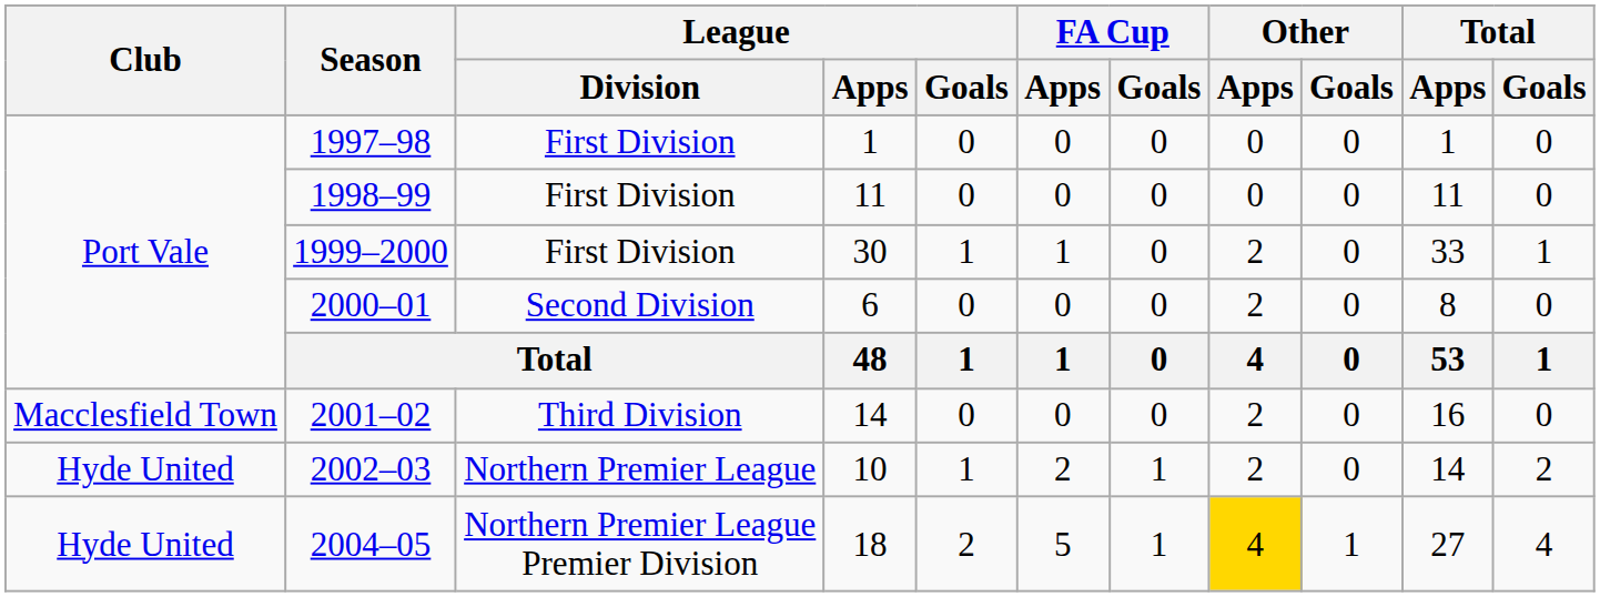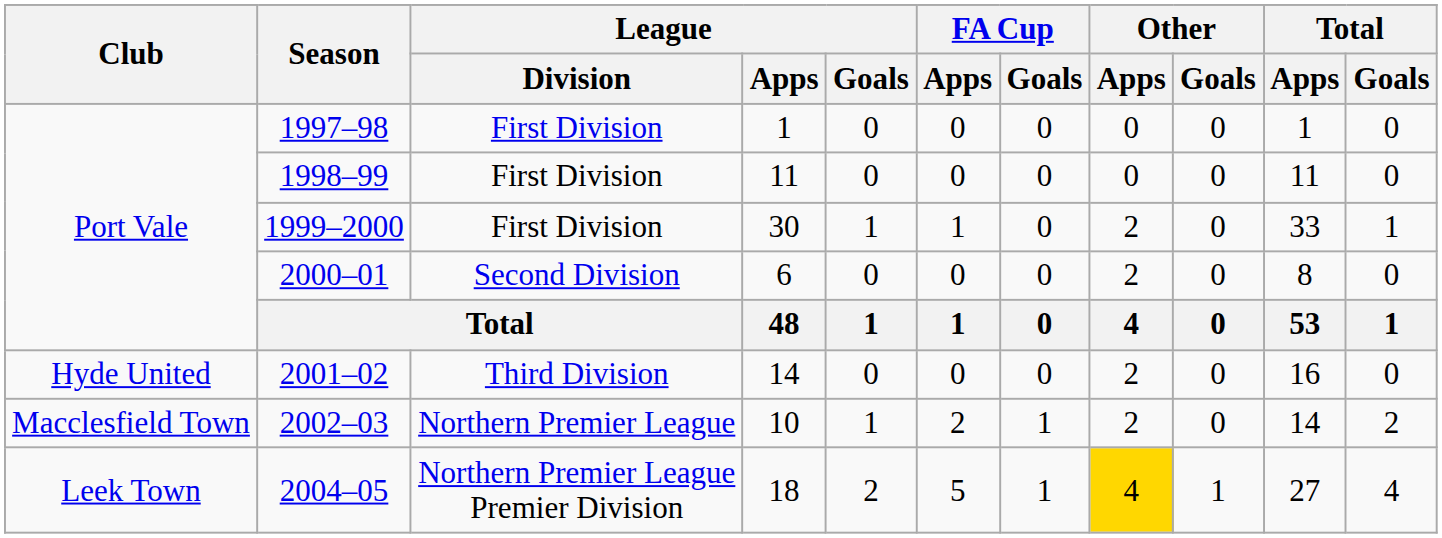 <table class="wikitable" style="text-align:center">
 <tr>
 <th rowspan="2">Club</th>
 <th rowspan="2">Season</th>
 <th colspan="3">League</th>
 <th colspan="2"><a href='#'>FA Cup</a></th>
 <th colspan="2">Other</th>
 <th colspan="2">Total</th>
 </tr>
 <tr>
 <th>Division</th>
 <th>Apps</th>
 <th>Goals</th>
 <th>Apps</th>
 <th>Goals</th>
 <th>Apps</th>
 <th>Goals</th>
 <th>Apps</th>
 <th>Goals</th>
 </tr>
 <tr>
 <td rowspan="5"><a href='#'>Port Vale</a></td>
 <td><a href='#'>1997–98</a></td>
 <td><a href='#'>First Division</a></td>
 <td>1</td>
 <td>0</td>
 <td>0</td>
 <td>0</td>
 <td>0</td>
 <td>0</td>
 <td>1</td>
 <td>0</td>
 </tr>
 <tr>
 <td><a href='#'>1998–99</a></td>
 <td>First Division</td>
 <td>11</td>
 <td>0</td>
 <td>0</td>
 <td>0</td>
 <td>0</td>
 <td>0</td>
 <td>11</td>
 <td>0</td>
 </tr>
 <tr>
 <td><a href='#'>1999–2000</a></td>
 <td>First Division</td>
 <td>30</td>
 <td>1</td>
 <td>1</td>
 <td>0</td>
 <td>2</td>
 <td>0</td>
 <td>33</td>
 <td>1</td>
 </tr>
 <tr>
 <td><a href='#'>2000–01</a></td>
 <td><a href='#'>Second Division</a></td>
 <td>6</td>
 <td>0</td>
 <td>0</td>
 <td>0</td>
 <td>2</td>
 <td>0</td>
 <td>8</td>
 <td>0</td>
 </tr>
 <tr>
 <th colspan="2">Total</th>
 <th>48</th>
 <th>1</th>
 <th>1</th>
 <th>0</th>
 <th>4</th>
 <th>0</th>
 <th>53</th>
 <th>1</th>
 </tr>
 <tr>
-<td><a href='#'>Macclesfield Town</a></td>
+<td><a href='#'>Hyde United</a></td>
 <td><a href='#'>2001–02</a></td>
 <td><a href='#'>Third Division</a></td>
 <td>14</td>
 <td>0</td>
 <td>0</td>
 <td>0</td>
 <td>2</td>
 <td>0</td>
 <td>16</td>
 <td>0</td>
 </tr>
 <tr>
-<td><a href='#'>Hyde United</a></td>
+<td><a href='#'>Macclesfield Town</a></td>
 <td><a href='#'>2002–03</a></td>
 <td><a href='#'>Northern Premier League</a></td>
 <td>10</td>
 <td>1</td>
 <td>2</td>
 <td>1</td>
 <td>2</td>
 <td>0</td>
 <td>14</td>
 <td>2</td>
 </tr>
 <tr>
-<td><a href='#'>Hyde United</a></td>
+<td><a href='#'>Leek Town</a></td>
 <td><a href='#'>2004–05</a></td>
 <td><a href='#'>Northern Premier League</a><br>Premier Division</td>
 <td>18</td>
 <td>2</td>
 <td>5</td>
 <td>1</td>
 <td style="background: gold;">4</td>
 <td>1</td>
 <td>27</td>
 <td>4</td>
 </tr>
 </table>
